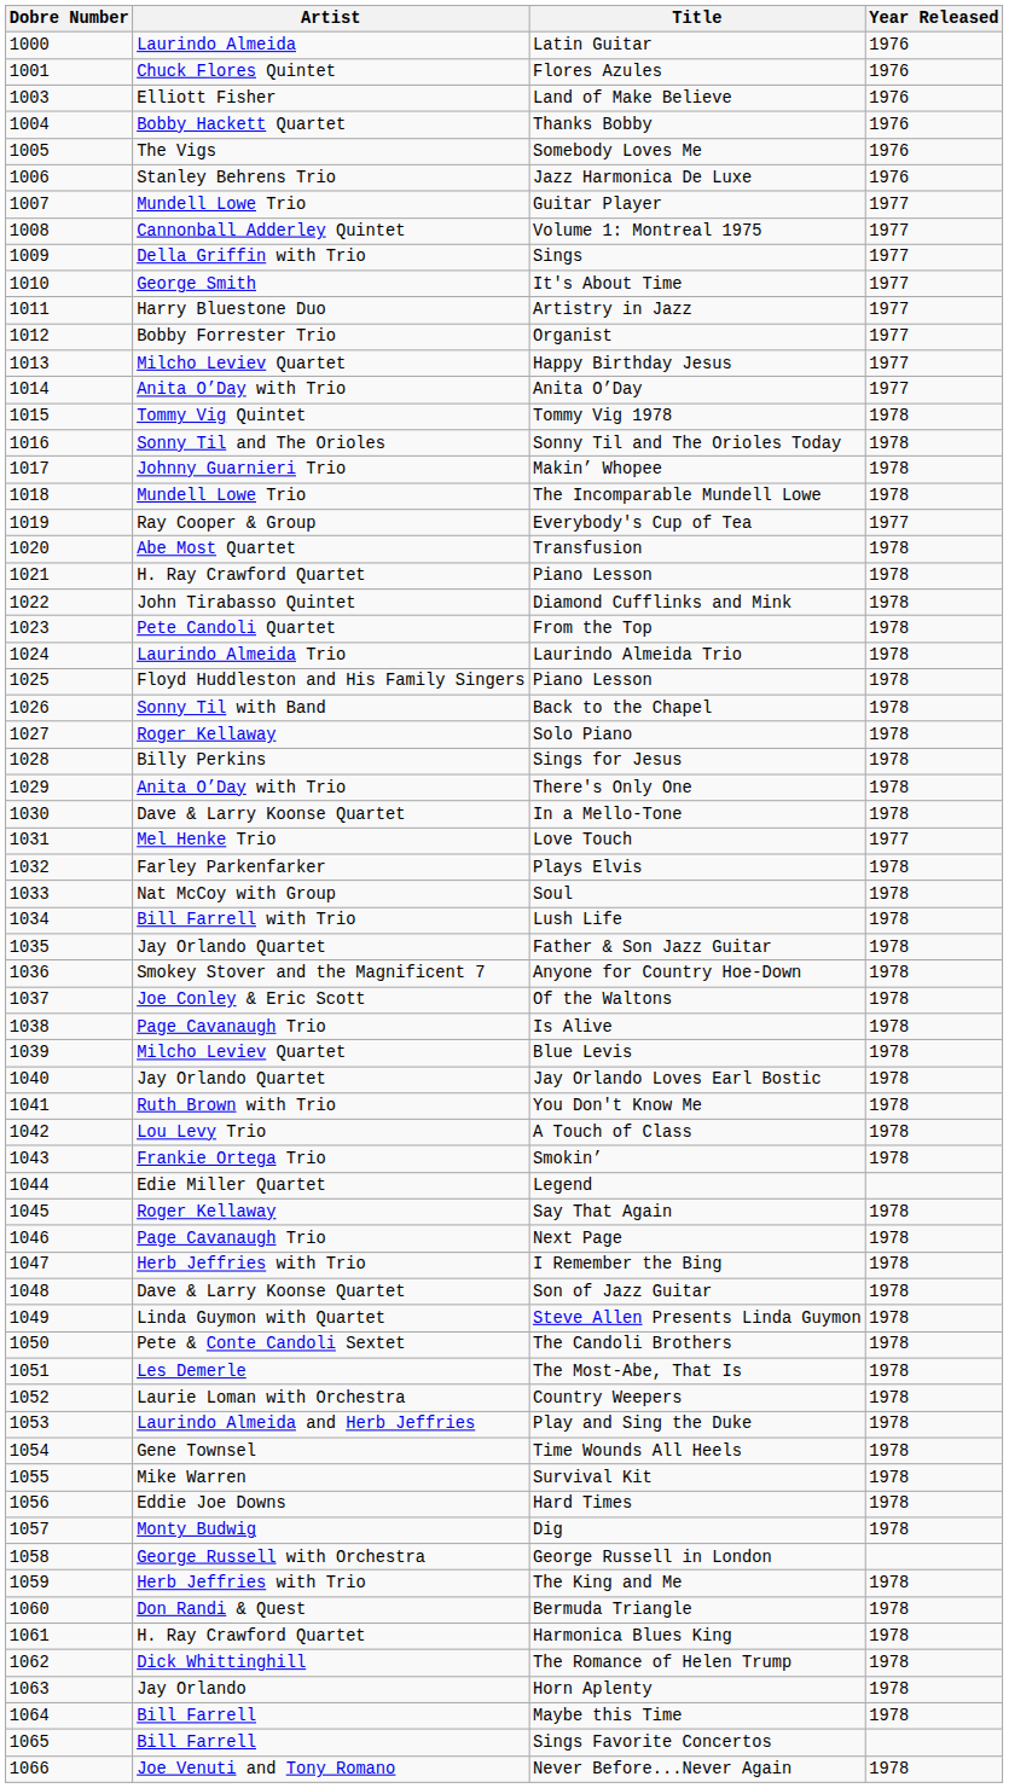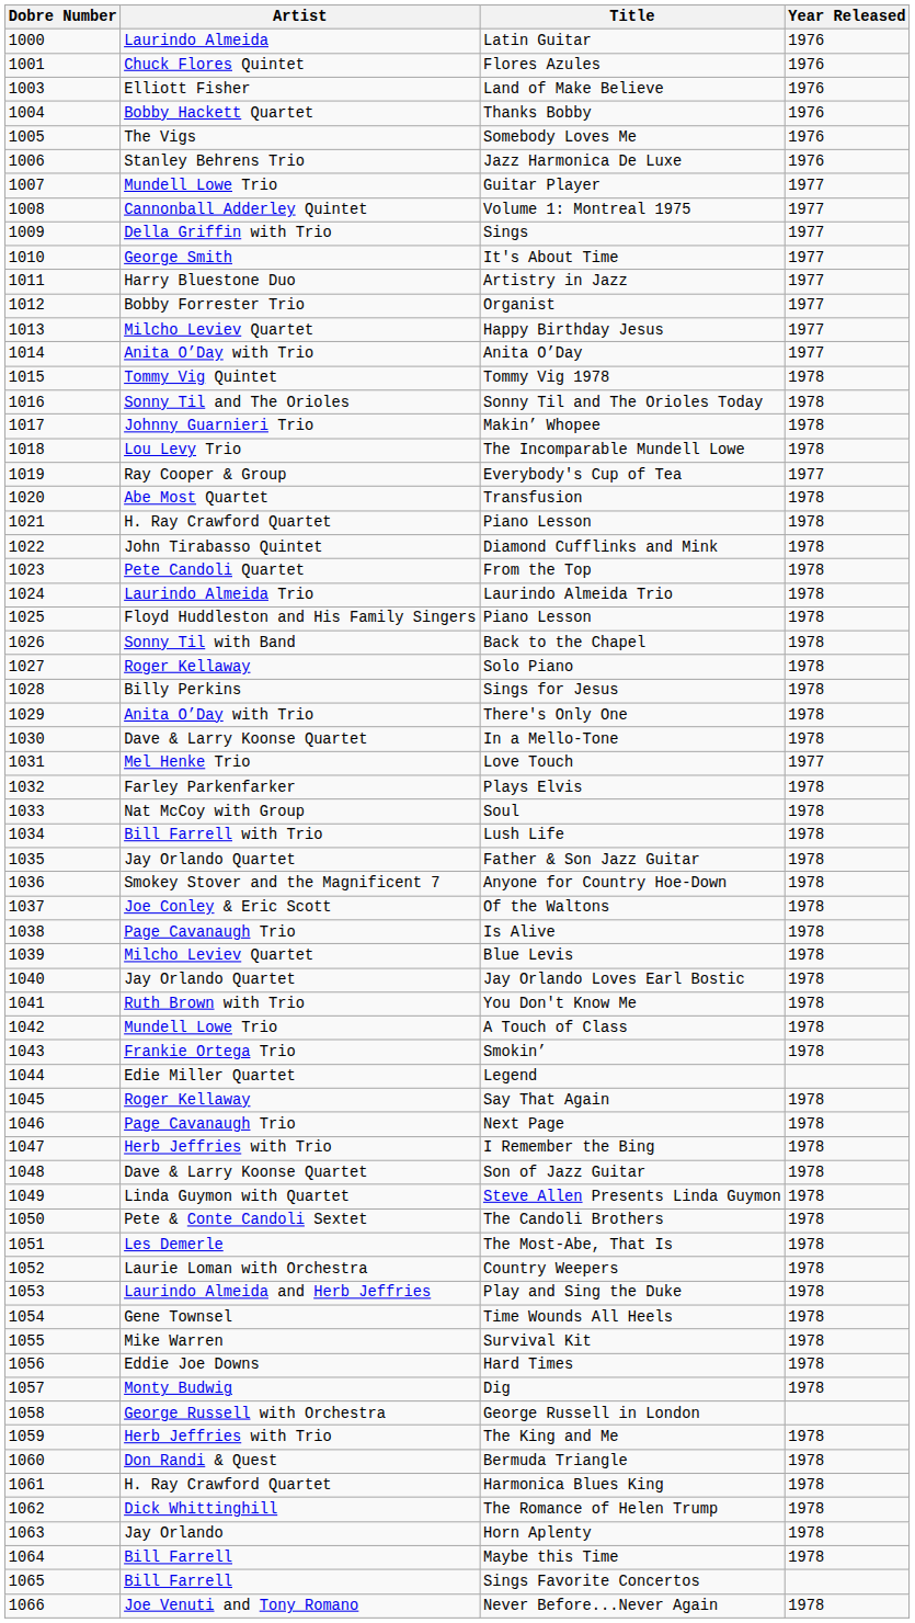 <table class="wikitable" border="1" style="font-size:10pt;">
 <tr>
 <th>Dobre Number</th>
 <th>Artist</th>
 <th>Title</th>
 <th>Year Released</th>
 </tr>
 <tr>
 <td>1000</td>
 <td><a href='#'>Laurindo Almeida</a></td>
 <td>Latin Guitar</td>
 <td>1976</td>
 </tr>
 <tr>
 <td>1001</td>
 <td><a href='#'>Chuck Flores</a> Quintet</td>
 <td>Flores Azules</td>
 <td>1976</td>
 </tr>
 <tr>
 <td>1003</td>
 <td>Elliott Fisher</td>
 <td>Land of Make Believe</td>
 <td>1976</td>
 </tr>
 <tr>
 <td>1004</td>
 <td><a href='#'>Bobby Hackett</a> Quartet</td>
 <td>Thanks Bobby</td>
 <td>1976</td>
 </tr>
 <tr>
 <td>1005</td>
 <td>The Vigs</td>
 <td>Somebody Loves Me</td>
 <td>1976</td>
 </tr>
 <tr>
 <td>1006</td>
 <td>Stanley Behrens Trio</td>
 <td>Jazz Harmonica De Luxe</td>
 <td>1976</td>
 </tr>
 <tr>
 <td>1007</td>
 <td><a href='#'>Mundell Lowe</a> Trio</td>
 <td>Guitar Player</td>
 <td>1977</td>
 </tr>
 <tr>
 <td>1008</td>
 <td><a href='#'>Cannonball Adderley</a> Quintet</td>
 <td>Volume 1: Montreal 1975</td>
 <td>1977</td>
 </tr>
 <tr>
 <td>1009</td>
 <td><a href='#'>Della Griffin</a> with Trio</td>
 <td>Sings</td>
 <td>1977</td>
 </tr>
 <tr>
 <td>1010</td>
 <td><a href='#'>George Smith</a></td>
 <td>It's About Time</td>
 <td>1977</td>
 </tr>
 <tr>
 <td>1011</td>
 <td>Harry Bluestone Duo</td>
 <td>Artistry in Jazz</td>
 <td>1977</td>
 </tr>
 <tr>
 <td>1012</td>
 <td>Bobby Forrester Trio</td>
 <td>Organist</td>
 <td>1977</td>
 </tr>
 <tr>
 <td>1013</td>
 <td><a href='#'>Milcho Leviev</a> Quartet</td>
 <td>Happy Birthday Jesus</td>
 <td>1977</td>
 </tr>
 <tr>
 <td>1014</td>
 <td><a href='#'>Anita O’Day</a> with Trio</td>
 <td>Anita O’Day</td>
 <td>1977</td>
 </tr>
 <tr>
 <td>1015</td>
 <td><a href='#'>Tommy Vig</a> Quintet</td>
 <td>Tommy Vig 1978</td>
 <td>1978</td>
 </tr>
 <tr>
 <td>1016</td>
 <td><a href='#'>Sonny Til</a> and The Orioles</td>
 <td>Sonny Til and The Orioles Today</td>
 <td>1978</td>
 </tr>
 <tr>
 <td>1017</td>
 <td><a href='#'>Johnny Guarnieri</a> Trio</td>
 <td>Makin’ Whopee</td>
 <td>1978</td>
 </tr>
 <tr>
 <td>1018</td>
-<td><a href='#'>Mundell Lowe</a> Trio</td>
+<td><a href='#'>Lou Levy</a> Trio</td>
 <td>The Incomparable Mundell Lowe</td>
 <td>1978</td>
 </tr>
 <tr>
 <td>1019</td>
 <td>Ray Cooper & Group</td>
 <td>Everybody's Cup of Tea</td>
 <td>1977</td>
 </tr>
 <tr>
 <td>1020</td>
 <td><a href='#'>Abe Most</a> Quartet</td>
 <td>Transfusion</td>
 <td>1978</td>
 </tr>
 <tr>
 <td>1021</td>
 <td>H. Ray Crawford Quartet</td>
 <td>Piano Lesson</td>
 <td>1978</td>
 </tr>
 <tr>
 <td>1022</td>
 <td>John Tirabasso Quintet</td>
 <td>Diamond Cufflinks and Mink</td>
 <td>1978</td>
 </tr>
 <tr>
 <td>1023</td>
 <td><a href='#'>Pete Candoli</a> Quartet</td>
 <td>From the Top</td>
 <td>1978</td>
 </tr>
 <tr>
 <td>1024</td>
 <td><a href='#'>Laurindo Almeida</a> Trio</td>
 <td>Laurindo Almeida Trio</td>
 <td>1978</td>
 </tr>
 <tr>
 <td>1025</td>
 <td>Floyd Huddleston and His Family Singers</td>
 <td>Piano Lesson</td>
 <td>1978</td>
 </tr>
 <tr>
 <td>1026</td>
 <td><a href='#'>Sonny Til</a> with Band</td>
 <td>Back to the Chapel</td>
 <td>1978</td>
 </tr>
 <tr>
 <td>1027</td>
 <td><a href='#'>Roger Kellaway</a></td>
 <td>Solo Piano</td>
 <td>1978</td>
 </tr>
 <tr>
 <td>1028</td>
 <td>Billy Perkins</td>
 <td>Sings for Jesus</td>
 <td>1978</td>
 </tr>
 <tr>
 <td>1029</td>
 <td><a href='#'>Anita O’Day</a> with Trio</td>
 <td>There's Only One</td>
 <td>1978</td>
 </tr>
 <tr>
 <td>1030</td>
 <td>Dave & Larry Koonse Quartet</td>
 <td>In a Mello-Tone</td>
 <td>1978</td>
 </tr>
 <tr>
 <td>1031</td>
 <td><a href='#'>Mel Henke</a> Trio</td>
 <td>Love Touch</td>
 <td>1977</td>
 </tr>
 <tr>
 <td>1032</td>
 <td>Farley Parkenfarker</td>
 <td>Plays Elvis</td>
 <td>1978</td>
 </tr>
 <tr>
 <td>1033</td>
 <td>Nat McCoy with Group</td>
 <td>Soul</td>
 <td>1978</td>
 </tr>
 <tr>
 <td>1034</td>
 <td><a href='#'>Bill Farrell</a> with Trio</td>
 <td>Lush Life</td>
 <td>1978</td>
 </tr>
 <tr>
 <td>1035</td>
 <td>Jay Orlando Quartet</td>
 <td>Father & Son Jazz Guitar</td>
 <td>1978</td>
 </tr>
 <tr>
 <td>1036</td>
 <td>Smokey Stover and the Magnificent 7</td>
 <td>Anyone for Country Hoe-Down</td>
 <td>1978</td>
 </tr>
 <tr>
 <td>1037</td>
 <td><a href='#'>Joe Conley</a> & Eric Scott</td>
 <td>Of the Waltons</td>
 <td>1978</td>
 </tr>
 <tr>
 <td>1038</td>
 <td><a href='#'>Page Cavanaugh</a> Trio</td>
 <td>Is Alive</td>
 <td>1978</td>
 </tr>
 <tr>
 <td>1039</td>
 <td><a href='#'>Milcho Leviev</a> Quartet</td>
 <td>Blue Levis</td>
 <td>1978</td>
 </tr>
 <tr>
 <td>1040</td>
 <td>Jay Orlando Quartet</td>
 <td>Jay Orlando Loves Earl Bostic</td>
 <td>1978</td>
 </tr>
 <tr>
 <td>1041</td>
 <td><a href='#'>Ruth Brown</a> with Trio</td>
 <td>You Don't Know Me</td>
 <td>1978</td>
 </tr>
 <tr>
 <td>1042</td>
-<td><a href='#'>Lou Levy</a> Trio</td>
+<td><a href='#'>Mundell Lowe</a> Trio</td>
 <td>A Touch of Class</td>
 <td>1978</td>
 </tr>
 <tr>
 <td>1043</td>
 <td><a href='#'>Frankie Ortega</a> Trio</td>
 <td>Smokin’</td>
 <td>1978</td>
 </tr>
 <tr>
 <td>1044</td>
 <td>Edie Miller Quartet</td>
 <td>Legend</td>
 <td></td>
 </tr>
 <tr>
 <td>1045</td>
 <td><a href='#'>Roger Kellaway</a></td>
 <td>Say That Again</td>
 <td>1978</td>
 </tr>
 <tr>
 <td>1046</td>
 <td><a href='#'>Page Cavanaugh</a> Trio</td>
 <td>Next Page</td>
 <td>1978</td>
 </tr>
 <tr>
 <td>1047</td>
 <td><a href='#'>Herb Jeffries</a> with Trio</td>
 <td>I Remember the Bing</td>
 <td>1978</td>
 </tr>
 <tr>
 <td>1048</td>
 <td>Dave & Larry Koonse Quartet</td>
 <td>Son of Jazz Guitar</td>
 <td>1978</td>
 </tr>
 <tr>
 <td>1049</td>
 <td>Linda Guymon with Quartet</td>
 <td><a href='#'>Steve Allen</a> Presents Linda Guymon</td>
 <td>1978</td>
 </tr>
 <tr>
 <td>1050</td>
 <td>Pete & <a href='#'>Conte Candoli</a> Sextet</td>
 <td>The Candoli Brothers</td>
 <td>1978</td>
 </tr>
 <tr>
 <td>1051</td>
 <td><a href='#'>Les Demerle</a></td>
 <td>The Most-Abe, That Is</td>
 <td>1978</td>
 </tr>
 <tr>
 <td>1052</td>
 <td>Laurie Loman with Orchestra</td>
 <td>Country Weepers</td>
 <td>1978</td>
 </tr>
 <tr>
 <td>1053</td>
 <td><a href='#'>Laurindo Almeida</a> and <a href='#'>Herb Jeffries</a></td>
 <td>Play and Sing the Duke</td>
 <td>1978</td>
 </tr>
 <tr>
 <td>1054</td>
 <td>Gene Townsel</td>
 <td>Time Wounds All Heels</td>
 <td>1978</td>
 </tr>
 <tr>
 <td>1055</td>
 <td>Mike Warren</td>
 <td>Survival Kit</td>
 <td>1978</td>
 </tr>
 <tr>
 <td>1056</td>
 <td>Eddie Joe Downs</td>
 <td>Hard Times</td>
 <td>1978</td>
 </tr>
 <tr>
 <td>1057</td>
 <td><a href='#'>Monty Budwig</a></td>
 <td>Dig</td>
 <td>1978</td>
 </tr>
 <tr>
 <td>1058</td>
 <td><a href='#'>George Russell</a> with Orchestra</td>
 <td>George Russell in London</td>
 <td></td>
 </tr>
 <tr>
 <td>1059</td>
 <td><a href='#'>Herb Jeffries</a> with Trio</td>
 <td>The King and Me</td>
 <td>1978</td>
 </tr>
 <tr>
 <td>1060</td>
 <td><a href='#'>Don Randi</a> & Quest</td>
 <td>Bermuda Triangle</td>
 <td>1978</td>
 </tr>
 <tr>
 <td>1061</td>
 <td>H. Ray Crawford Quartet</td>
 <td>Harmonica Blues King</td>
 <td>1978</td>
 </tr>
 <tr>
 <td>1062</td>
 <td><a href='#'>Dick Whittinghill</a></td>
 <td>The Romance of Helen Trump</td>
 <td>1978</td>
 </tr>
 <tr>
 <td>1063</td>
 <td>Jay Orlando</td>
 <td>Horn Aplenty</td>
 <td>1978</td>
 </tr>
 <tr>
 <td>1064</td>
 <td><a href='#'>Bill Farrell</a></td>
 <td>Maybe this Time</td>
 <td>1978</td>
 </tr>
 <tr>
 <td>1065</td>
 <td><a href='#'>Bill Farrell</a></td>
 <td>Sings Favorite Concertos</td>
 <td></td>
 </tr>
 <tr>
 <td>1066</td>
 <td><a href='#'>Joe Venuti</a> and <a href='#'>Tony Romano</a></td>
 <td>Never Before...Never Again</td>
 <td>1978</td>
 </tr>
 </table>
